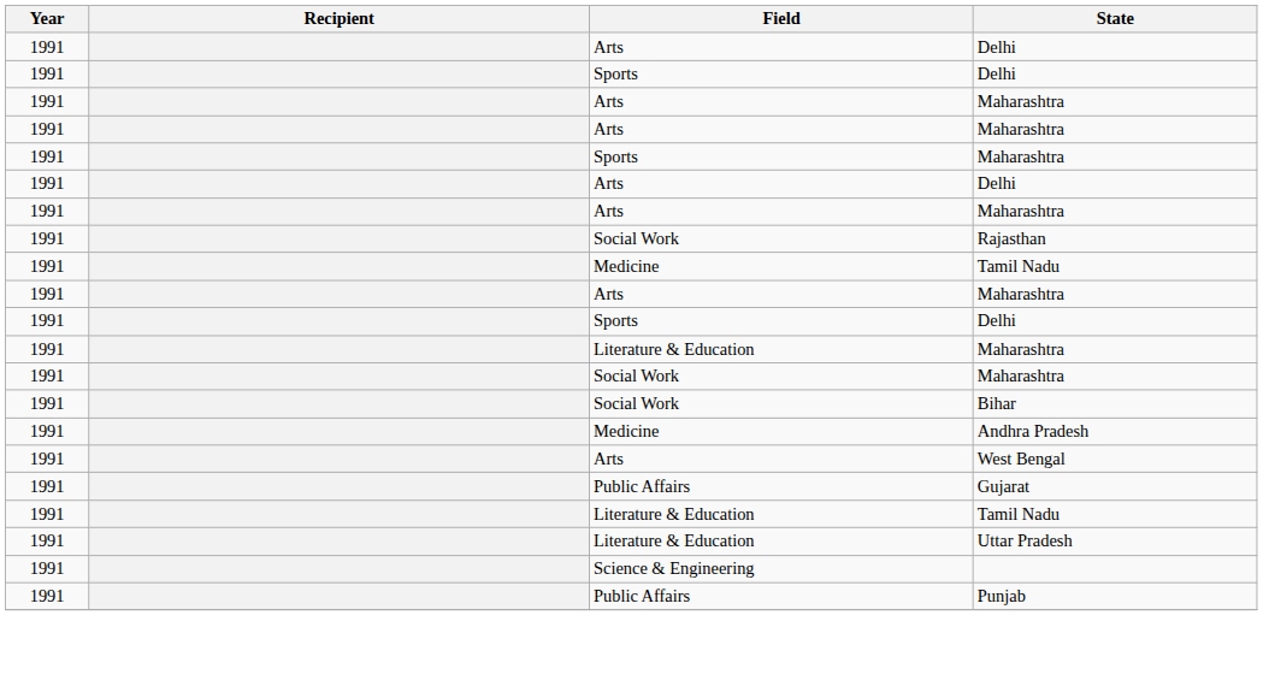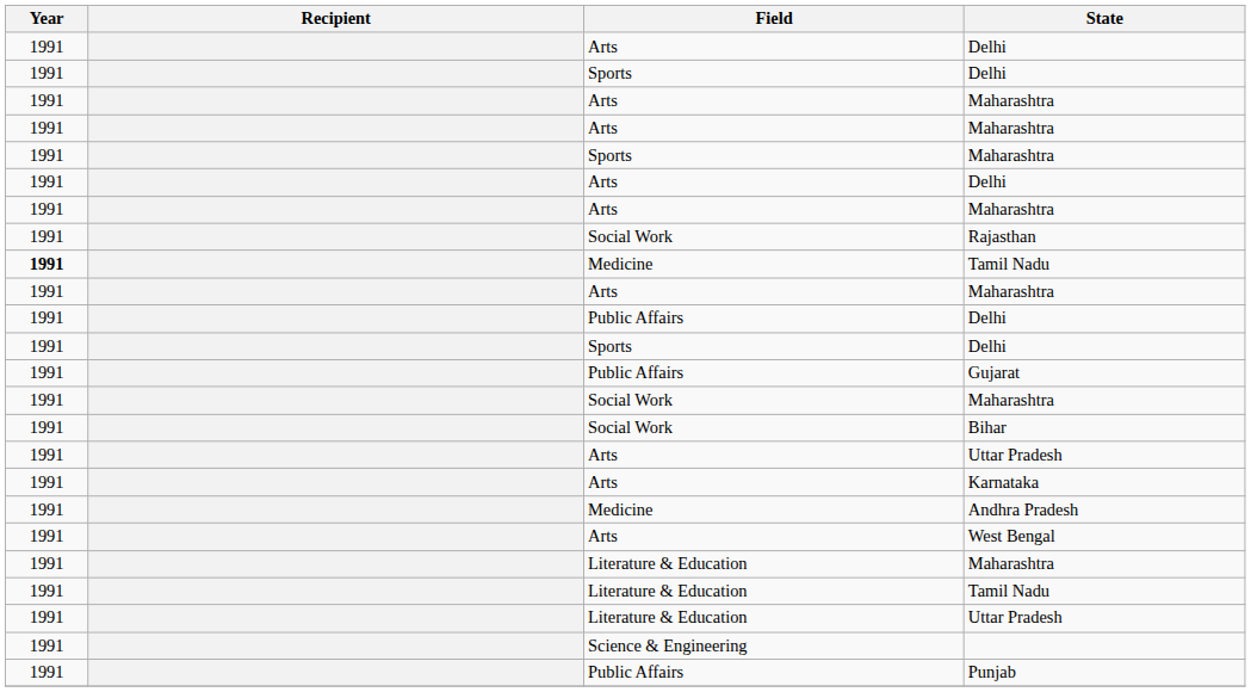 <table class="wikitable plainrowheaders sortable" style="width:73%">
 <tr>
 <th scope="col" style="width:5%">Year</th>
 <th scope="col" style="width:30%">Recipient</th>
 <th scope="col" style="width:23%">Field</th>
 <th scope="col" style="width:17%">State</th>
 </tr>
 <tr>
 <td style="text-align:center;">1991</td>
 <th scope="row"></th>
 <td>Arts</td>
 <td>Delhi</td>
 </tr>
 <tr>
 <td style="text-align:center;">1991</td>
 <th scope="row"></th>
 <td>Sports</td>
 <td>Delhi</td>
 </tr>
 <tr>
 <td style="text-align:center;">1991</td>
 <th scope="row"></th>
 <td>Arts</td>
 <td>Maharashtra</td>
 </tr>
 <tr>
 <td style="text-align:center;">1991</td>
 <th scope="row"></th>
 <td>Arts</td>
 <td>Maharashtra</td>
 </tr>
 <tr>
 <td style="text-align:center;">1991</td>
 <th scope="row"></th>
 <td>Sports</td>
 <td>Maharashtra</td>
 </tr>
 <tr>
 <td style="text-align:center;">1991</td>
 <th scope="row"></th>
 <td>Arts</td>
 <td>Delhi</td>
 </tr>
 <tr>
 <td style="text-align:center;">1991</td>
 <th scope="row"></th>
 <td>Arts</td>
 <td>Maharashtra</td>
 </tr>
 <tr>
 <td style="text-align:center;">1991</td>
 <th scope="row"></th>
 <td>Social Work</td>
 <td>Rajasthan</td>
 </tr>
 <tr>
-<td style="text-align:center;">1991</td>
+<td style="text-align:center;"><strong>1991</strong></td>
 <th scope="row"></th>
 <td>Medicine</td>
 <td>Tamil Nadu</td>
 </tr>
 <tr>
 <td style="text-align:center;">1991</td>
 <th scope="row"></th>
 <td>Arts</td>
 <td>Maharashtra</td>
 </tr>
 <tr>
 <td style="text-align:center;">1991</td>
 <th scope="row"></th>
+<td>Public Affairs</td>
+<td>Delhi</td>
+</tr>
+<tr>
+<td style="text-align:center;">1991</td>
+<th scope="row"></th>
 <td>Sports</td>
 <td>Delhi</td>
 </tr>
 <tr>
 <td style="text-align:center;">1991</td>
 <th scope="row"></th>
-<td>Literature & Education</td>
-<td>Maharashtra</td>
+<td>Public Affairs</td>
+<td>Gujarat</td>
 </tr>
 <tr>
 <td style="text-align:center;">1991</td>
 <th scope="row"></th>
 <td>Social Work</td>
 <td>Maharashtra</td>
 </tr>
 <tr>
 <td style="text-align:center;">1991</td>
 <th scope="row"></th>
 <td>Social Work</td>
 <td>Bihar</td>
 </tr>
 <tr>
 <td style="text-align:center;">1991</td>
 <th scope="row"></th>
+<td>Arts</td>
+<td>Uttar Pradesh</td>
+</tr>
+<tr>
+<td style="text-align:center;">1991</td>
+<th scope="row"></th>
+<td>Arts</td>
+<td>Karnataka</td>
+</tr>
+<tr>
+<td style="text-align:center;">1991</td>
+<th scope="row"></th>
 <td>Medicine</td>
 <td>Andhra Pradesh</td>
 </tr>
 <tr>
 <td style="text-align:center;">1991</td>
 <th scope="row"></th>
 <td>Arts</td>
 <td>West Bengal</td>
 </tr>
 <tr>
 <td style="text-align:center;">1991</td>
 <th scope="row"></th>
-<td>Public Affairs</td>
-<td>Gujarat</td>
+<td>Literature & Education</td>
+<td>Maharashtra</td>
 </tr>
 <tr>
 <td style="text-align:center;">1991</td>
 <th scope="row"></th>
 <td>Literature & Education</td>
 <td>Tamil Nadu</td>
 </tr>
 <tr>
 <td style="text-align:center;">1991</td>
 <th scope="row"></th>
 <td>Literature & Education</td>
 <td>Uttar Pradesh</td>
 </tr>
 <tr>
 <td style="text-align:center;">1991</td>
 <th scope="row"></th>
 <td>Science & Engineering</td>
 <td></td>
 </tr>
 <tr>
 <td style="text-align:center;">1991</td>
 <th scope="row"></th>
 <td>Public Affairs</td>
 <td>Punjab</td>
 </tr>
 <tr>
 </tr>
 </table>
